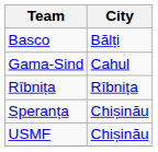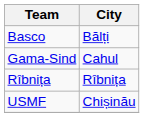 <table class="wikitable">
 <tr>
 <th>Team</th>
 <th>City</th>
 </tr>
 <tr>
 <td><a href='#'>Basco</a></td>
 <td><a href='#'>Bălți</a></td>
 </tr>
 <tr>
 <td><a href='#'>Gama-Sind</a></td>
 <td><a href='#'>Cahul</a></td>
 </tr>
 <tr>
 <td><a href='#'>Rîbnița</a></td>
 <td><a href='#'>Rîbnița</a></td>
 </tr>
 <tr>
-<td><a href='#'>Speranța</a></td>
-<td><a href='#'>Chișinău</a></td>
-</tr>
-<tr>
 <td><a href='#'>USMF</a></td>
 <td><a href='#'>Chișinău</a></td>
 </tr>
 <tr>
 </tr>
 </table>
